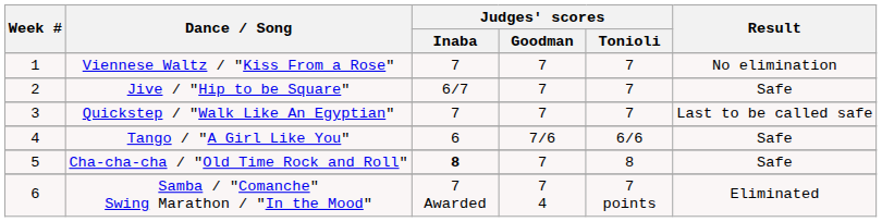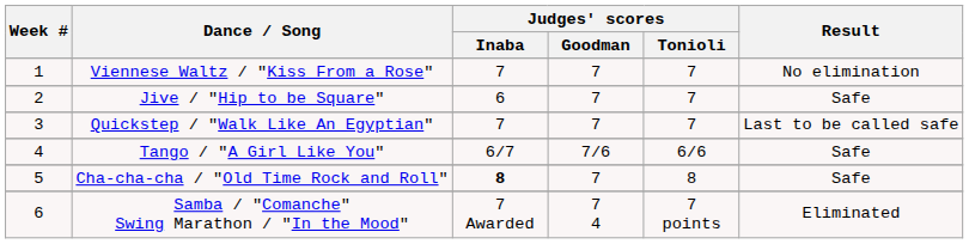 <table class="wikitable" style="text-align:center;">
 <tr>
 <th rowspan="2" bgcolor="CCCCCC">Week #</th>
 <th rowspan="2" bgcolor="CCCCCC">Dance / Song</th>
 <th colspan="3" bgcolor="CCCCCC">Judges' scores</th>
 <th rowspan="2" bgcolor="CCCCCC">Result</th>
 </tr>
 <tr>
 <th bgcolor="CCCCCC" width="10%">Inaba</th>
 <th bgcolor="CCCCCC" width="10%">Goodman</th>
 <th bgcolor="CCCCCC" width="10%">Tonioli</th>
 </tr>
 <tr>
 </tr>
 <tr>
 <td bgcolor="FAF6F6">1</td>
 <td bgcolor="FAF6F6"><a href='#'>Viennese Waltz</a> / "<a href='#'>Kiss From a Rose</a>"</td>
 <td bgcolor="FAF6F6">7</td>
 <td bgcolor="FAF6F6">7</td>
 <td bgcolor="FAF6F6">7</td>
 <td bgcolor="FAF6F6">No elimination</td>
 </tr>
 <tr>
 </tr>
 <tr>
 <td bgcolor="FAF6F6">2</td>
 <td bgcolor="FAF6F6"><a href='#'>Jive</a> / "<a href='#'>Hip to be Square</a>"</td>
-<td bgcolor="FAF6F6">6/7</td>
+<td bgcolor="FAF6F6">6</td>
 <td bgcolor="FAF6F6">7</td>
 <td bgcolor="FAF6F6">7</td>
 <td bgcolor="FAF6F6">Safe</td>
 </tr>
 <tr>
 </tr>
 <tr>
 <td bgcolor="FAF6F6">3</td>
 <td bgcolor="FAF6F6"><a href='#'>Quickstep</a> / "<a href='#'>Walk Like An Egyptian</a>"</td>
 <td bgcolor="FAF6F6">7</td>
 <td bgcolor="FAF6F6">7</td>
 <td bgcolor="FAF6F6">7</td>
 <td bgcolor="FAF6F6">Last to be called safe</td>
 </tr>
 <tr>
 </tr>
 <tr>
 <td bgcolor="FAF6F6">4</td>
 <td bgcolor="FAF6F6"><a href='#'>Tango</a> / "<a href='#'>A Girl Like You</a>"</td>
-<td bgcolor="FAF6F6">6</td>
+<td bgcolor="FAF6F6">6/7</td>
 <td bgcolor="FAF6F6">7/6</td>
 <td bgcolor="FAF6F6">6/6</td>
 <td bgcolor="FAF6F6">Safe</td>
 </tr>
 <tr>
 </tr>
 <tr>
 <td bgcolor="FAF6F6">5</td>
 <td bgcolor="FAF6F6"><a href='#'>Cha-cha-cha</a> / "<a href='#'>Old Time Rock and Roll</a>"</td>
 <td bgcolor="FAF6F6"><strong>8</strong></td>
 <td bgcolor="FAF6F6">7</td>
 <td bgcolor="FAF6F6">8</td>
 <td bgcolor="FAF6F6">Safe</td>
 </tr>
 <tr>
 </tr>
 <tr>
 <td bgcolor="FAF6F6">6</td>
 <td bgcolor="FAF6F6"><a href='#'>Samba</a> / "<a href='#'>Comanche</a>" <br> <a href='#'>Swing</a> Marathon / "<a href='#'>In the Mood</a>"</td>
 <td bgcolor="FAF6F6">7 <br> Awarded</td>
 <td bgcolor="FAF6F6">7 <br> 4</td>
 <td bgcolor="FAF6F6">7 <br> points</td>
 <td bgcolor="FAF6F6">Eliminated</td>
 </tr>
 </table>
